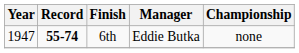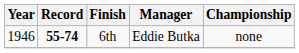 <table class="wikitable">
 <tr>
 <th>Year</th>
 <th>Record</th>
 <th>Finish</th>
 <th>Manager</th>
 <th>Championship</th>
 </tr>
 <tr align=center>
-<td>1947</td>
+<td>1946</td>
 <td><strong>55-74</strong></td>
 <td>6th</td>
 <td>Eddie Butka</td>
 <td>none</td>
 </tr>
 <tr align=center>
 </tr>
 </table>
